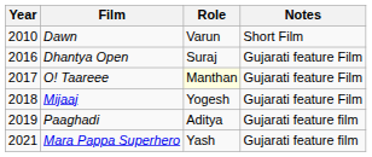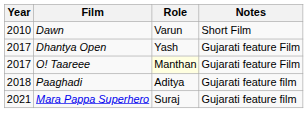 <table class="wikitable sortable">
 <tr>
 <th>Year</th>
 <th>Film</th>
 <th>Role</th>
 <th>Notes</th>
 </tr>
 <tr>
 <td>2010</td>
 <td><em>Dawn</em></td>
 <td>Varun</td>
 <td>Short Film</td>
 </tr>
 <tr>
-<td>2016</td>
+<td>2017</td>
 <td><em>Dhantya Open</em></td>
-<td>Suraj</td>
+<td>Yash</td>
 <td>Gujarati feature Film</td>
 </tr>
 <tr>
 <td>2017</td>
 <td><em>O! Taareee</em></td>
 <td style="background: lightyellow;">Manthan</td>
 <td>Gujarati feature Film</td>
 </tr>
 <tr>
 <td>2018</td>
-<td><em><a href='#'>Mijaaj</a></em></td>
-<td>Yogesh</td>
-<td>Gujarati feature Film</td>
-</tr>
-<tr>
-<td>2019</td>
 <td><em>Paaghadi</em></td>
 <td>Aditya</td>
 <td>Gujarati feature film</td>
 </tr>
 <tr>
 <td>2021</td>
 <td><em><a href='#'>Mara Pappa Superhero</a></em></td>
-<td>Yash</td>
+<td>Suraj</td>
 <td>Gujarati feature film</td>
 </tr>
 </table>
